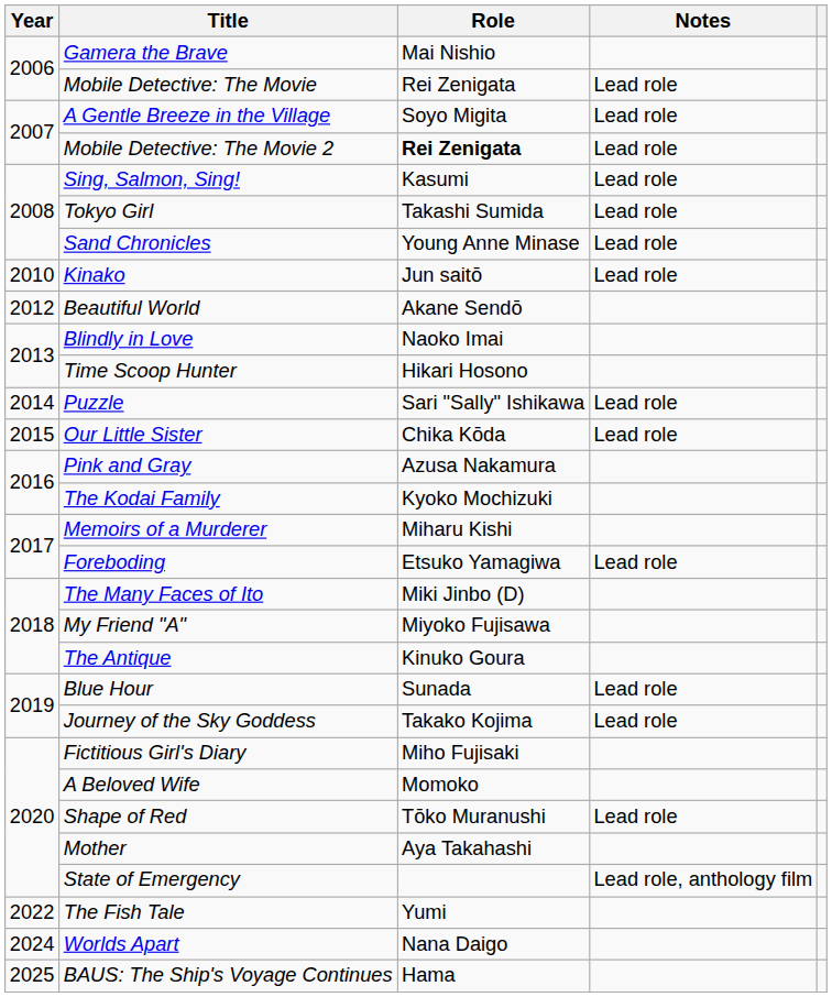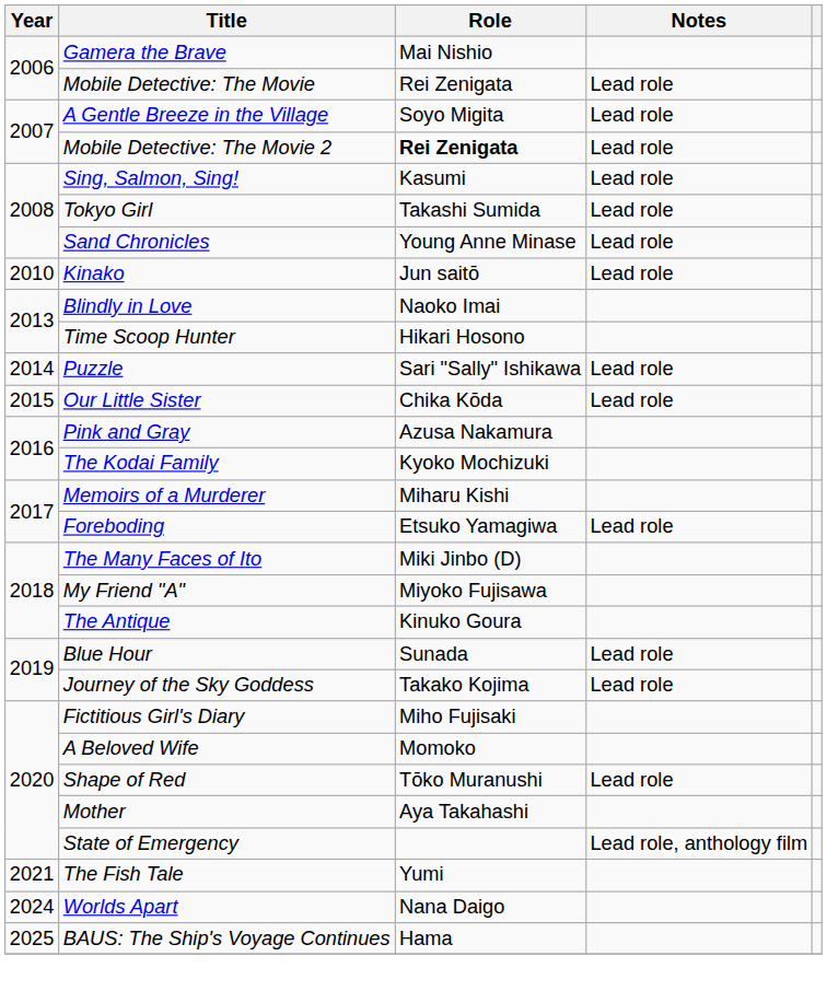 <table class="wikitable sortable">
 <tr>
 <th>Year</th>
 <th>Title</th>
 <th>Role</th>
 <th class="unsortable">Notes</th>
 <th class="unsortable"></th>
 </tr>
 <tr>
 <td rowspan="2">2006</td>
 <td><em><a href='#'>Gamera the Brave</a></em></td>
 <td>Mai Nishio</td>
 <td></td>
 <td></td>
 </tr>
 <tr>
 <td><em>Mobile Detective: The Movie</em></td>
 <td>Rei Zenigata</td>
 <td>Lead role</td>
 <td></td>
 </tr>
 <tr>
 <td rowspan="2">2007</td>
 <td><em><a href='#'>A Gentle Breeze in the Village</a></em></td>
 <td>Soyo Migita</td>
 <td>Lead role</td>
 <td></td>
 </tr>
 <tr>
 <td><em>Mobile Detective: The Movie 2</em></td>
 <td><strong>Rei Zenigata</strong></td>
 <td>Lead role</td>
 <td></td>
 </tr>
 <tr>
 <td rowspan="3">2008</td>
 <td><em><a href='#'>Sing, Salmon, Sing!</a></em></td>
 <td>Kasumi</td>
 <td>Lead role</td>
 <td></td>
 </tr>
 <tr>
 <td><em>Tokyo Girl</em></td>
 <td>Takashi Sumida</td>
 <td>Lead role</td>
 <td></td>
 </tr>
 <tr>
 <td><em><a href='#'>Sand Chronicles</a></em></td>
 <td>Young Anne Minase</td>
 <td>Lead role</td>
 <td></td>
 </tr>
 <tr>
 <td>2010</td>
 <td><em><a href='#'>Kinako</a></em></td>
 <td>Jun saitō</td>
 <td>Lead role</td>
-<td></td>
-</tr>
-<tr>
-<td>2012</td>
-<td><em>Beautiful World</em></td>
-<td>Akane Sendō</td>
-<td></td>
 <td></td>
 </tr>
 <tr>
 <td rowspan="2">2013</td>
 <td><em><a href='#'>Blindly in Love</a></em></td>
 <td>Naoko Imai</td>
 <td></td>
 <td></td>
 </tr>
 <tr>
 <td><em>Time Scoop Hunter</em></td>
 <td>Hikari Hosono</td>
 <td></td>
 <td></td>
 </tr>
 <tr>
 <td>2014</td>
 <td><em><a href='#'>Puzzle</a></em></td>
 <td>Sari "Sally" Ishikawa</td>
 <td>Lead role</td>
 <td></td>
 </tr>
 <tr>
 <td>2015</td>
 <td><em><a href='#'>Our Little Sister</a></em></td>
 <td>Chika Kōda</td>
 <td>Lead role</td>
 <td></td>
 </tr>
 <tr>
 <td rowspan="2">2016</td>
 <td><em><a href='#'>Pink and Gray</a></em></td>
 <td>Azusa Nakamura</td>
 <td></td>
 <td></td>
 </tr>
 <tr>
 <td><em><a href='#'>The Kodai Family</a></em></td>
 <td>Kyoko Mochizuki</td>
 <td></td>
 <td></td>
 </tr>
 <tr>
 <td rowspan="2">2017</td>
 <td><em><a href='#'>Memoirs of a Murderer</a></em></td>
 <td>Miharu Kishi</td>
 <td></td>
 <td></td>
 </tr>
 <tr>
 <td><em><a href='#'>Foreboding</a></em></td>
 <td>Etsuko Yamagiwa</td>
 <td>Lead role</td>
 <td></td>
 </tr>
 <tr>
 <td rowspan="3">2018</td>
 <td><em><a href='#'>The Many Faces of Ito</a></em></td>
 <td>Miki Jinbo (D)</td>
 <td></td>
 <td></td>
 </tr>
 <tr>
 <td><em>My Friend "A"</em></td>
 <td>Miyoko Fujisawa</td>
 <td></td>
 <td></td>
 </tr>
 <tr>
 <td><em><a href='#'>The Antique</a></em></td>
 <td>Kinuko Goura</td>
 <td></td>
 <td></td>
 </tr>
 <tr>
 <td rowspan="2">2019</td>
 <td><em>Blue Hour</em></td>
 <td>Sunada</td>
 <td>Lead role</td>
 <td></td>
 </tr>
 <tr>
 <td><em>Journey of the Sky Goddess</em></td>
 <td>Takako Kojima</td>
 <td>Lead role</td>
 <td></td>
 </tr>
 <tr>
 <td rowspan="5">2020</td>
 <td><em>Fictitious Girl's Diary</em></td>
 <td>Miho Fujisaki</td>
 <td></td>
 <td></td>
 </tr>
 <tr>
 <td><em>A Beloved Wife</em></td>
 <td>Momoko</td>
 <td></td>
 <td></td>
 </tr>
 <tr>
 <td><em>Shape of Red</em></td>
 <td>Tōko Muranushi</td>
 <td>Lead role</td>
 <td></td>
 </tr>
 <tr>
 <td><em>Mother</em></td>
 <td>Aya Takahashi</td>
 <td></td>
 <td></td>
 </tr>
 <tr>
 <td><em>State of Emergency</em></td>
 <td></td>
 <td>Lead role, anthology film</td>
 <td></td>
 </tr>
 <tr>
-<td>2022</td>
+<td>2021</td>
 <td><em>The Fish Tale</em></td>
 <td>Yumi</td>
 <td></td>
 <td></td>
 </tr>
 <tr>
 <td>2024</td>
 <td><em><a href='#'>Worlds Apart</a></em></td>
 <td>Nana Daigo</td>
 <td></td>
 <td></td>
 </tr>
 <tr>
 <td>2025</td>
 <td><em>BAUS: The Ship's Voyage Continues</em></td>
 <td>Hama</td>
 <td></td>
 <td></td>
 </tr>
 <tr>
 </tr>
 </table>
